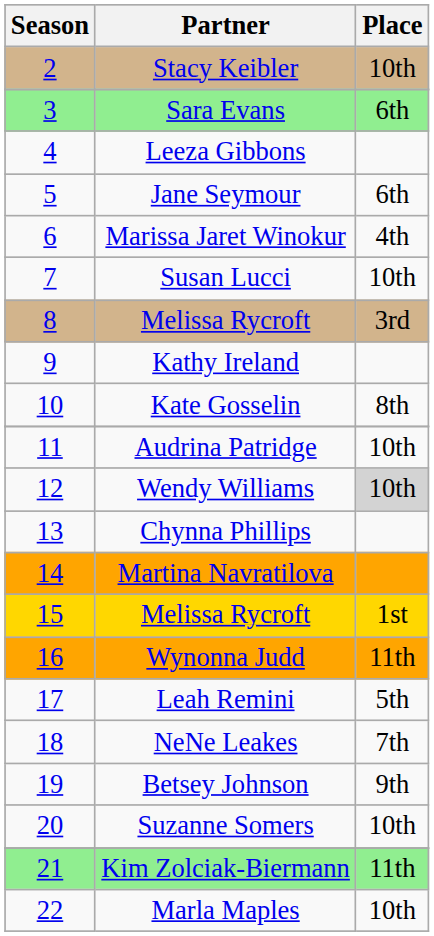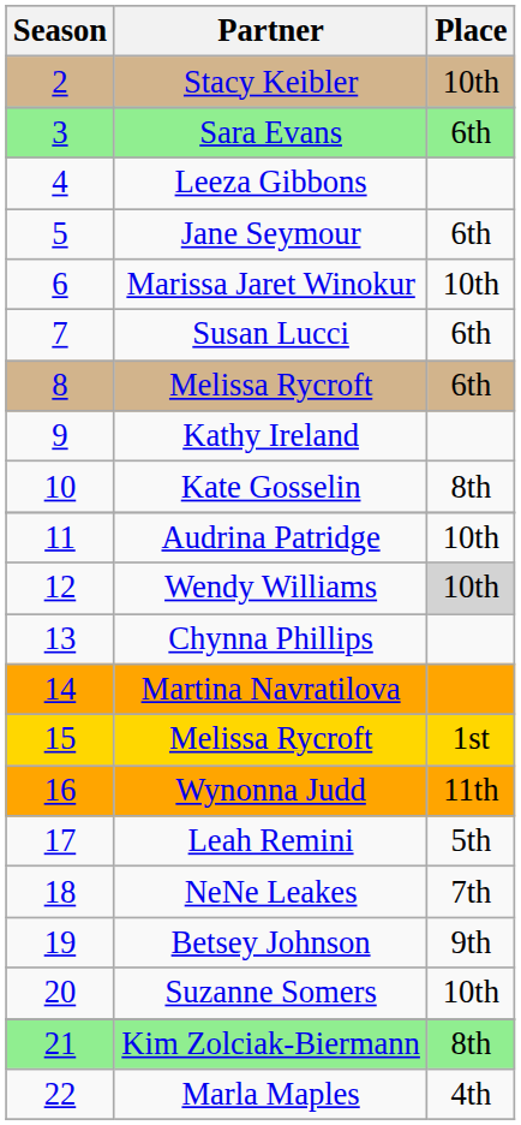 <table class="wikitable sortable floatright" style="margin:auto; text-align:center;">
 <tr>
 <th>Season</th>
 <th>Partner</th>
 <th>Place</th>
 </tr>
 <tr bgcolor="tan">
 <td><a href='#'>2</a></td>
 <td><a href='#'>Stacy Keibler</a></td>
 <td>10th</td>
 </tr>
 <tr>
 </tr>
 <tr bgcolor="lightgreen">
 <td><a href='#'>3</a></td>
 <td><a href='#'>Sara Evans</a></td>
 <td>6th</td>
 </tr>
 <tr>
 <td><a href='#'>4</a></td>
 <td><a href='#'>Leeza Gibbons</a></td>
 <td></td>
 </tr>
 <tr>
 <td><a href='#'>5</a></td>
 <td><a href='#'>Jane Seymour</a></td>
 <td>6th</td>
 </tr>
 <tr>
 <td><a href='#'>6</a></td>
 <td><a href='#'>Marissa Jaret Winokur</a></td>
-<td>4th</td>
+<td>10th</td>
 </tr>
 <tr>
 <td><a href='#'>7</a></td>
 <td><a href='#'>Susan Lucci</a></td>
-<td>10th</td>
+<td>6th</td>
 </tr>
 <tr bgcolor="tan">
 <td><a href='#'>8</a></td>
 <td><a href='#'>Melissa Rycroft</a></td>
-<td>3rd</td>
+<td>6th</td>
 </tr>
 <tr>
 <td><a href='#'>9</a></td>
 <td><a href='#'>Kathy Ireland</a></td>
 <td></td>
 </tr>
 <tr>
 <td><a href='#'>10</a></td>
 <td><a href='#'>Kate Gosselin</a></td>
 <td>8th</td>
 </tr>
 <tr bgcolor="yellow">
 </tr>
 <tr>
 <td><a href='#'>11</a></td>
 <td><a href='#'>Audrina Patridge</a></td>
 <td>10th</td>
 </tr>
 <tr>
 <td><a href='#'>12</a></td>
 <td><a href='#'>Wendy Williams</a></td>
 <td style="background: lightgrey;">10th</td>
 </tr>
 <tr>
 <td><a href='#'>13</a></td>
 <td><a href='#'>Chynna Phillips</a></td>
 <td></td>
 </tr>
 <tr style="background:orange;">
 <td><a href='#'>14</a></td>
 <td><a href='#'>Martina Navratilova</a></td>
 <td></td>
 </tr>
 <tr bgcolor="gold">
 <td><a href='#'>15</a></td>
 <td><a href='#'>Melissa Rycroft</a></td>
 <td>1st</td>
 </tr>
 <tr bgcolor="orange">
 <td><a href='#'>16</a></td>
 <td><a href='#'>Wynonna Judd</a></td>
 <td>11th</td>
 </tr>
 <tr>
 <td><a href='#'>17</a></td>
 <td><a href='#'>Leah Remini</a></td>
 <td>5th</td>
 </tr>
 <tr>
 <td><a href='#'>18</a></td>
 <td><a href='#'>NeNe Leakes</a></td>
 <td>7th</td>
 </tr>
 <tr>
 <td><a href='#'>19</a></td>
 <td><a href='#'>Betsey Johnson</a></td>
 <td>9th</td>
 </tr>
 <tr>
 <td><a href='#'>20</a></td>
 <td><a href='#'>Suzanne Somers</a></td>
 <td>10th</td>
 </tr>
 <tr>
 </tr>
 <tr bgcolor="lightgreen">
 <td><a href='#'>21</a></td>
 <td><a href='#'>Kim Zolciak-Biermann</a></td>
-<td>11th</td>
+<td>8th</td>
 </tr>
 <tr>
 <td><a href='#'>22</a></td>
 <td><a href='#'>Marla Maples</a></td>
-<td>10th</td>
+<td>4th</td>
 </tr>
 </table>
